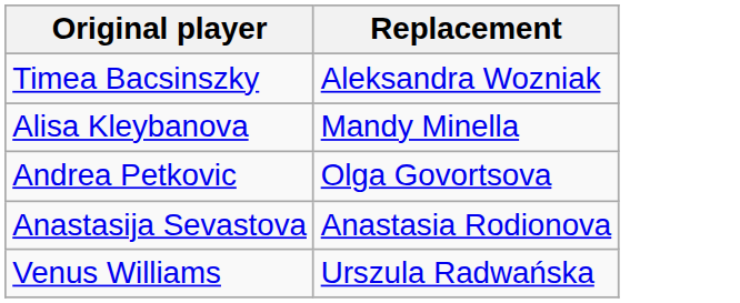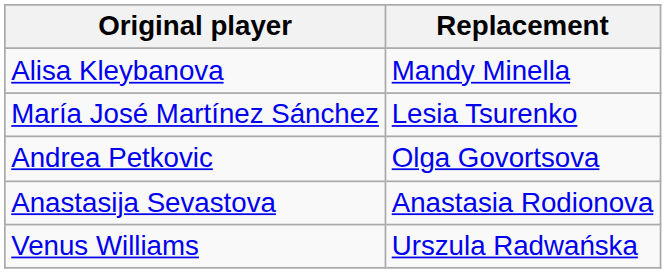 <table class="wikitable sortable">
 <tr>
 <th>Original player</th>
 <th>Replacement</th>
 </tr>
 <tr>
-<td> <a href='#'>Timea Bacsinszky</a></td>
-<td> <a href='#'>Aleksandra Wozniak</a></td>
+<td> <a href='#'>Alisa Kleybanova</a></td>
+<td> <a href='#'>Mandy Minella</a></td>
 </tr>
 <tr>
-<td> <a href='#'>Alisa Kleybanova</a></td>
-<td> <a href='#'>Mandy Minella</a></td>
+<td> <a href='#'>María José Martínez Sánchez</a></td>
+<td> <a href='#'>Lesia Tsurenko</a></td>
 </tr>
 <tr>
 <td> <a href='#'>Andrea Petkovic</a></td>
 <td> <a href='#'>Olga Govortsova</a></td>
 </tr>
 <tr>
 <td> <a href='#'>Anastasija Sevastova</a></td>
 <td> <a href='#'>Anastasia Rodionova</a></td>
 </tr>
 <tr>
 <td> <a href='#'>Venus Williams</a></td>
 <td> <a href='#'>Urszula Radwańska</a></td>
 </tr>
 </table>
